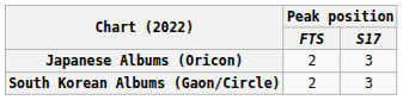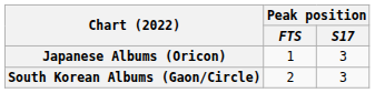 <table class="wikitable sortable plainrowheaders" style="text-align:center">
 <tr>
 <th scope="col" rowspan="2">Chart (2022)</th>
 <th scope="col" colspan="2">Peak position</th>
 </tr>
 <tr>
 <th><em>FTS</em></th>
 <th><em>S17</em></th>
 </tr>
 <tr>
 <th scope="row">Japanese Albums (Oricon)</th>
-<td>2</td>
+<td>1</td>
 <td>3</td>
 </tr>
 <tr>
 <th scope="row">South Korean Albums (Gaon/Circle)</th>
 <td>2<br></td>
 <td>3</td>
 </tr>
 </table>
